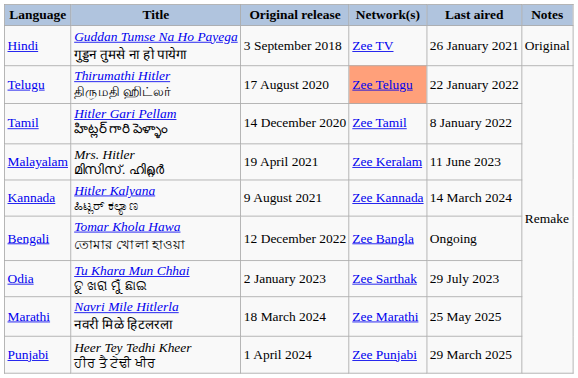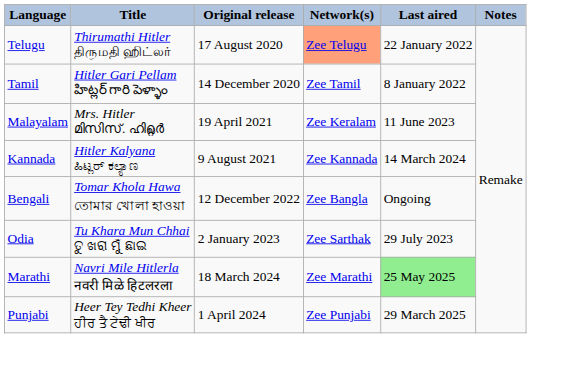 <table class="wikitable" style="text-align:left;">
 <tr>
 <th style="background:LightSteelBlue;">Language</th>
 <th style="background:LightSteelBlue;">Title</th>
 <th style="background:LightSteelBlue;">Original release</th>
 <th style="background:LightSteelBlue;">Network(s)</th>
 <th style="background:LightSteelBlue;">Last aired</th>
 <th style="background:LightSteelBlue;">Notes</th>
-</tr>
-<tr>
-<td><a href='#'>Hindi</a></td>
-<td><em><a href='#'>Guddan Tumse Na Ho Payega</a></em> <br> गुड्डन तुमसे ना हो पायेगा</td>
-<td>3 September 2018</td>
-<td><a href='#'>Zee TV</a></td>
-<td>26 January 2021</td>
-<td>Original</td>
 </tr>
 <tr>
 <td><a href='#'>Telugu</a></td>
 <td><em><a href='#'>Thirumathi Hitler</a></em> <br> திருமதி ஹிட்லர்</td>
 <td>17 August 2020</td>
 <td style="background: lightsalmon;"><a href='#'>Zee Telugu</a></td>
 <td>22 January 2022</td>
 <td rowspan="8">Remake</td>
 </tr>
 <tr>
 <td><a href='#'>Tamil</a></td>
 <td><em><a href='#'>Hitler Gari Pellam</a></em> <br> హిట్లర్ గారి పెళ్ళాం</td>
 <td>14 December 2020</td>
 <td><a href='#'>Zee Tamil</a></td>
 <td>8 January 2022</td>
 </tr>
 <tr>
 <td><a href='#'>Malayalam</a></td>
 <td><em>Mrs. Hitler</em> <br> മിസിസ്. ഹിറ്റ്ലർ</td>
 <td>19 April 2021</td>
 <td><a href='#'>Zee Keralam</a></td>
 <td>11 June 2023</td>
 </tr>
 <tr>
 <td><a href='#'>Kannada</a></td>
 <td><em><a href='#'>Hitler Kalyana</a></em> <br> ಹಿಟ್ಲರ್ ಕಲ್ಯಾಣ</td>
 <td>9 August 2021</td>
 <td><a href='#'>Zee Kannada</a></td>
 <td>14 March 2024</td>
 </tr>
 <tr>
 <td><a href='#'>Bengali</a></td>
 <td><em><a href='#'>Tomar Khola Hawa</a></em> <br> তোমার খোলা হাওয়া</td>
 <td>12 December 2022</td>
 <td><a href='#'>Zee Bangla</a></td>
 <td>Ongoing</td>
 </tr>
 <tr>
 <td><a href='#'>Odia</a></td>
 <td><em><a href='#'>Tu Khara Mun Chhai</a></em> <br> ତୁ ଖରା ମୁଁ ଛାଇ</td>
 <td>2 January 2023</td>
 <td><a href='#'>Zee Sarthak</a></td>
 <td>29 July 2023</td>
 </tr>
 <tr>
 <td><a href='#'>Marathi</a></td>
 <td><em><a href='#'>Navri Mile Hitlerla</a></em> <br> नवरी मिळे हिटलरला</td>
 <td>18 March 2024</td>
 <td><a href='#'>Zee Marathi</a></td>
-<td>25 May 2025</td>
+<td style="background: lightgreen;">25 May 2025</td>
 </tr>
 <tr>
 <td><a href='#'>Punjabi</a></td>
 <td><em>Heer Tey Tedhi Kheer</em> <br> ਹੀਰ ਤੈ ਟੇਢੀ ਖੀਰ</td>
 <td>1 April 2024</td>
 <td><a href='#'>Zee Punjabi</a></td>
 <td>29 March 2025</td>
 </tr>
 </table>
